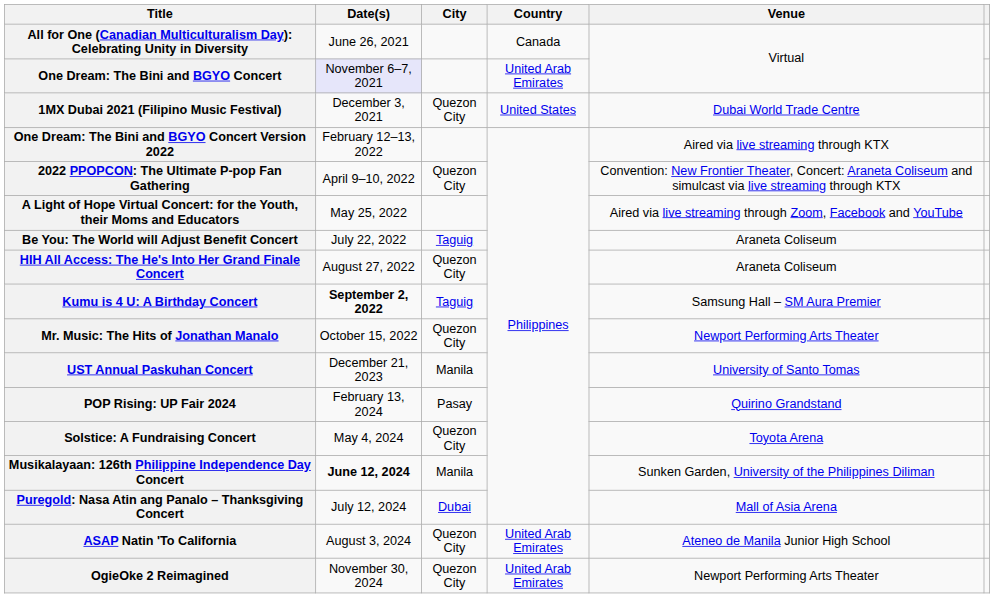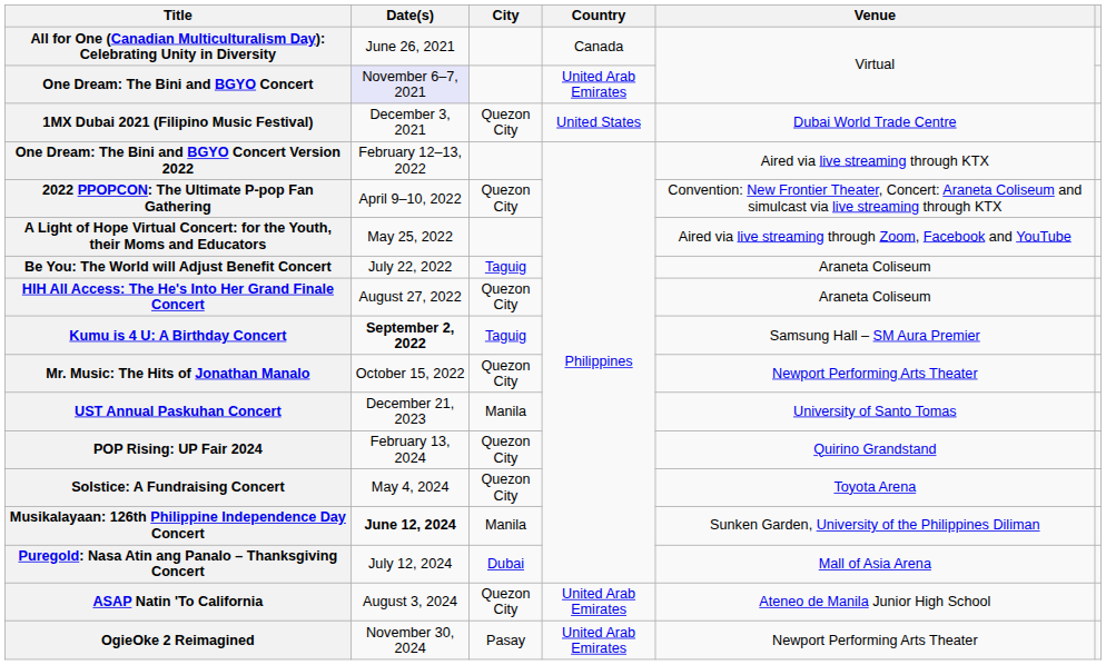 <table class="wikitable plainrowheaders" style="text-align: center;">
 <tr>
 <th>Title</th>
 <th>Date(s)</th>
 <th>City</th>
 <th>Country</th>
 <th>Venue</th>
 <th class="unsortable" scope="col"></th>
 </tr>
 <tr>
 <th scope="row">All for One (<a href='#'>Canadian Multiculturalism Day</a>): Celebrating Unity in Diversity<br></th>
 <td scope="row">June 26, 2021</td>
 <td></td>
 <td>Canada</td>
 <td rowspan="2">Virtual</td>
 <td></td>
 </tr>
 <tr>
 <th scope="row">One Dream: The Bini and <a href='#'>BGYO</a> Concert<br></th>
 <td style="background: lavender;">November 6–7, 2021</td>
 <td></td>
 <td><a href='#'>United Arab Emirates</a></td>
 <td></td>
 </tr>
 <tr>
 <th scope="row">1MX Dubai 2021 (Filipino Music Festival)<br></th>
 <td>December 3, 2021</td>
 <td>Quezon City</td>
 <td><a href='#'>United States</a></td>
 <td><a href='#'>Dubai World Trade Centre</a></td>
 <td></td>
 </tr>
 <tr>
 <th scope="row">One Dream: The Bini and <a href='#'>BGYO</a> Concert Version 2022</th>
 <td>February 12–13, 2022</td>
 <td></td>
 <td rowspan="12"><a href='#'>Philippines</a></td>
 <td>Aired via <a href='#'>live streaming</a> through KTX</td>
 <td></td>
 </tr>
 <tr>
 <th scope="row">2022 <a href='#'>PPOPCON</a>: The Ultimate P-pop Fan Gathering<br></th>
 <td>April 9–10, 2022</td>
 <td>Quezon City</td>
 <td>Convention: <a href='#'>New Frontier Theater</a>, Concert: <a href='#'>Araneta Coliseum</a> and simulcast via <a href='#'>live streaming</a> through KTX</td>
 <td></td>
 </tr>
 <tr>
 <th scope="row">A Light of Hope Virtual Concert: for the Youth, their Moms and Educators<br></th>
 <td>May 25, 2022</td>
 <td></td>
 <td>Aired via <a href='#'>live streaming</a> through <a href='#'>Zoom</a>, <a href='#'>Facebook</a> and <a href='#'>YouTube</a></td>
 <td></td>
 </tr>
 <tr>
 <th scope="row">Be You: The World will Adjust Benefit Concert<br></th>
 <td>July 22, 2022</td>
 <td><a href='#'>Taguig</a></td>
 <td>Araneta Coliseum</td>
 <td></td>
 </tr>
 <tr>
 <th scope="row"><a href='#'>HIH All Access: The He's Into Her Grand Finale Concert</a></th>
 <td>August 27, 2022</td>
 <td>Quezon City</td>
 <td>Araneta Coliseum</td>
 <td></td>
 </tr>
 <tr>
 <th scope="row"><a href='#'>Kumu is 4 U: A Birthday Concert</a></th>
 <td><strong>September 2, 2022</strong></td>
 <td><a href='#'>Taguig</a></td>
 <td>Samsung Hall – <a href='#'>SM Aura Premier</a></td>
 <td></td>
 </tr>
 <tr>
 <th scope="row">Mr. Music: The Hits of <a href='#'>Jonathan Manalo</a></th>
 <td>October 15, 2022</td>
 <td>Quezon City</td>
 <td><a href='#'>Newport Performing Arts Theater</a></td>
 <td></td>
 </tr>
 <tr>
 <th scope="row"><a href='#'>UST Annual Paskuhan Concert</a></th>
 <td>December 21, 2023</td>
 <td>Manila</td>
 <td><a href='#'>University of Santo Tomas</a></td>
 <td></td>
 </tr>
 <tr>
 <th scope="row">POP Rising: UP Fair 2024</th>
 <td>February 13, 2024</td>
-<td>Pasay</td>
+<td>Quezon City</td>
 <td><a href='#'>Quirino Grandstand</a></td>
 <td></td>
 </tr>
 <tr>
 <th scope="row">Solstice: A Fundraising Concert</th>
 <td>May 4, 2024</td>
 <td>Quezon City</td>
 <td><a href='#'>Toyota Arena</a></td>
 <td></td>
 </tr>
 <tr>
 <th scope="row">Musikalayaan: 126th <a href='#'>Philippine Independence Day</a> Concert</th>
 <td><strong>June 12, 2024</strong></td>
 <td>Manila</td>
 <td>Sunken Garden, <a href='#'>University of the Philippines Diliman</a></td>
 <td></td>
 </tr>
 <tr>
 <th scope="row"><a href='#'>Puregold</a>: Nasa Atin ang Panalo – Thanksgiving Concert</th>
 <td>July 12, 2024</td>
 <td><a href='#'>Dubai</a></td>
 <td><a href='#'>Mall of Asia Arena</a></td>
 <td></td>
 </tr>
 <tr>
 <th scope="row"><a href='#'>ASAP</a> Natin 'To California</th>
 <td>August 3, 2024</td>
 <td>Quezon City</td>
 <td><a href='#'>United Arab Emirates</a></td>
 <td><a href='#'>Ateneo de Manila</a> Junior High School</td>
 <td></td>
 </tr>
 <tr>
 <th scope="row">OgieOke 2 Reimagined</th>
 <td>November 30, 2024</td>
-<td>Quezon City</td>
+<td>Pasay</td>
 <td><a href='#'>United Arab Emirates</a></td>
 <td>Newport Performing Arts Theater</td>
 <td></td>
 </tr>
 </table>
